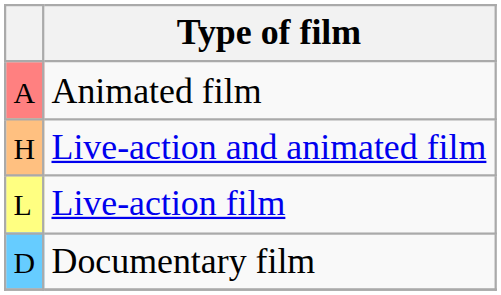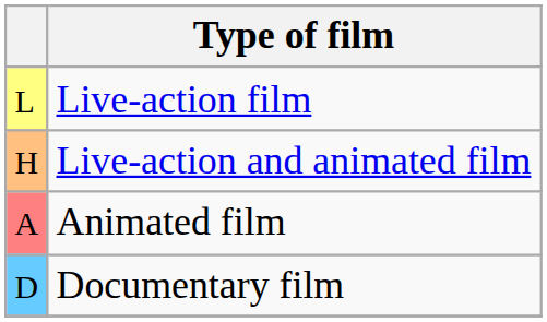 <table class="wikitable floatleft">
 <tr>
 <th></th>
 <th>Type of film</th>
 </tr>
 <tr>
-<td style="background:#ff8080;"><small>A</small></td>
-<td>Animated film</td>
+<td style="background:#ffff81;"><small>L</small></td>
+<td><a href='#'>Live-action film</a></td>
 </tr>
 <tr>
 <td style="background:#ffc080;"><small>H</small></td>
 <td><a href='#'>Live-action and animated film</a></td>
 </tr>
 <tr>
-<td style="background:#ffff81;"><small>L</small></td>
-<td><a href='#'>Live-action film</a></td>
+<td style="background:#ff8080;"><small>A</small></td>
+<td>Animated film</td>
 </tr>
 <tr>
 <td style="background:#6cf;"><small>D</small></td>
 <td>Documentary film</td>
 </tr>
 <tr>
 </tr>
 </table>
